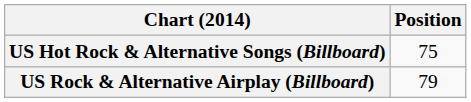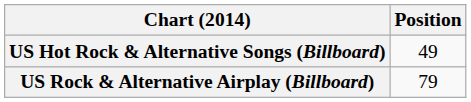 <table class="wikitable sortable plainrowheaders" style="text-align:center">
 <tr>
 <th scope="col">Chart (2014)</th>
 <th scope="col">Position</th>
 </tr>
 <tr>
 <th scope="row">US Hot Rock & Alternative Songs (<em>Billboard</em>)</th>
-<td>75</td>
+<td>49</td>
 </tr>
 <tr>
 <th scope="row">US Rock & Alternative Airplay (<em>Billboard</em>)</th>
 <td>79</td>
 </tr>
 </table>
